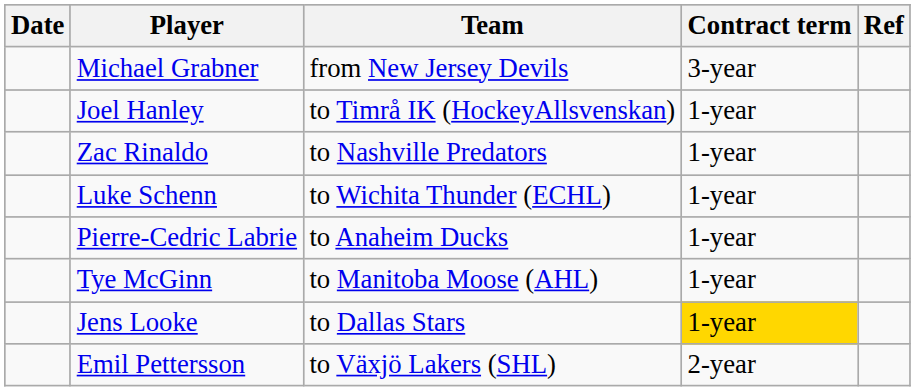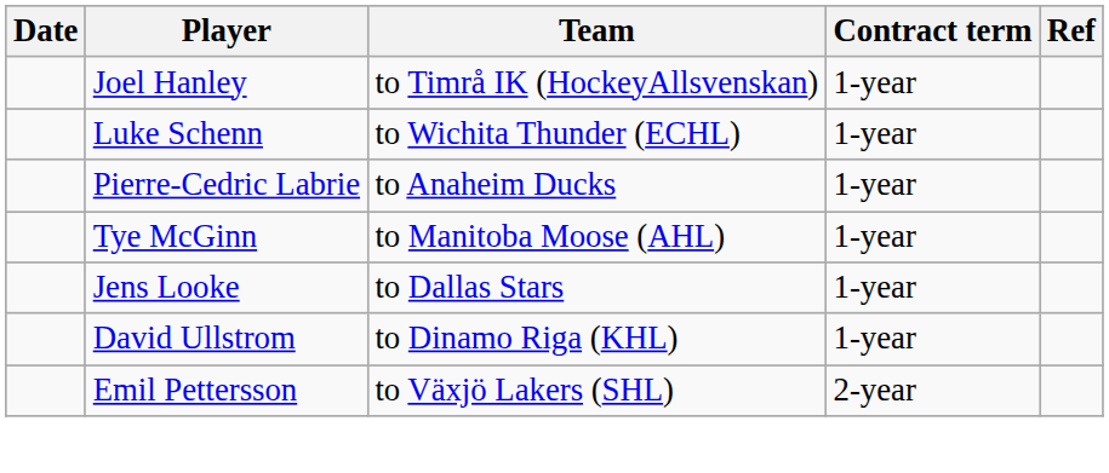 <table class="wikitable">
 <tr>
 <th>Date</th>
 <th>Player</th>
 <th>Team</th>
 <th>Contract term</th>
 <th>Ref</th>
 </tr>
 <tr>
 <td></td>
-<td><a href='#'>Michael Grabner</a></td>
-<td>from <a href='#'>New Jersey Devils</a></td>
-<td>3-year</td>
-<td></td>
-</tr>
-<tr>
-<td></td>
 <td><a href='#'>Joel Hanley</a></td>
 <td>to <a href='#'>Timrå IK</a> (<a href='#'>HockeyAllsvenskan</a>)</td>
-<td>1-year</td>
-<td></td>
-</tr>
-<tr>
-<td></td>
-<td><a href='#'>Zac Rinaldo</a></td>
-<td>to <a href='#'>Nashville Predators</a></td>
 <td>1-year</td>
 <td></td>
 </tr>
 <tr>
 <td></td>
 <td><a href='#'>Luke Schenn</a></td>
 <td>to <a href='#'>Wichita Thunder</a> (<a href='#'>ECHL</a>)</td>
 <td>1-year</td>
 <td></td>
 </tr>
 <tr>
 <td></td>
 <td><a href='#'>Pierre-Cedric Labrie</a></td>
 <td>to <a href='#'>Anaheim Ducks</a></td>
 <td>1-year</td>
 <td></td>
 </tr>
 <tr>
 <td></td>
 <td><a href='#'>Tye McGinn</a></td>
 <td>to <a href='#'>Manitoba Moose</a> (<a href='#'>AHL</a>)</td>
 <td>1-year</td>
 <td></td>
 </tr>
 <tr>
 <td></td>
 <td><a href='#'>Jens Looke</a></td>
 <td>to <a href='#'>Dallas Stars</a></td>
-<td style="background: gold;">1-year</td>
+<td>1-year</td>
+<td></td>
+</tr>
+<tr>
+<td></td>
+<td><a href='#'>David Ullstrom</a></td>
+<td>to <a href='#'>Dinamo Riga</a> (<a href='#'>KHL</a>)</td>
+<td>1-year</td>
 <td></td>
 </tr>
 <tr>
 <td></td>
 <td><a href='#'>Emil Pettersson</a></td>
 <td>to <a href='#'>Växjö Lakers</a> (<a href='#'>SHL</a>)</td>
 <td>2-year</td>
 <td></td>
 </tr>
 </table>
